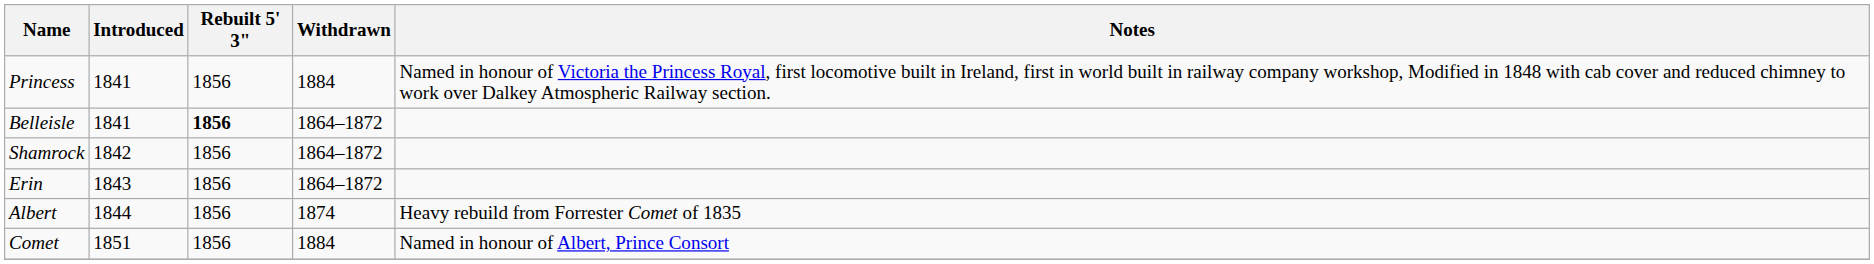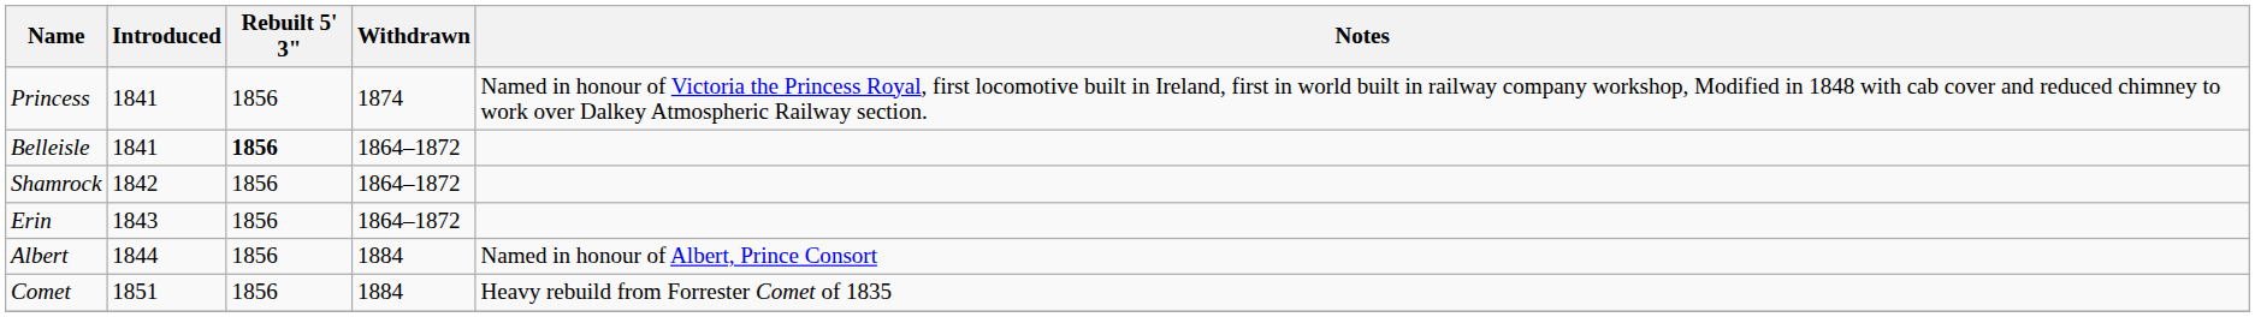 <table class="wikitable">
 <tr>
 <th>Name</th>
 <th>Introduced</th>
 <th>Rebuilt 5' 3"</th>
 <th>Withdrawn</th>
 <th>Notes</th>
 </tr>
 <tr>
 <td><em>Princess</em></td>
 <td>1841</td>
 <td>1856</td>
-<td>1884</td>
+<td>1874</td>
 <td>Named in honour of <a href='#'>Victoria the Princess Royal</a>, first locomotive built in Ireland, first in world built in railway company workshop, Modified in 1848 with cab cover and reduced chimney to work over Dalkey Atmospheric Railway section.</td>
 </tr>
 <tr>
 <td><em>Belleisle</em></td>
 <td>1841</td>
 <td><strong>1856</strong></td>
 <td>1864–1872</td>
 <td></td>
 </tr>
 <tr>
 <td><em>Shamrock</em></td>
 <td>1842</td>
 <td>1856</td>
 <td>1864–1872</td>
 <td></td>
 </tr>
 <tr>
 <td><em>Erin</em></td>
 <td>1843</td>
 <td>1856</td>
 <td>1864–1872</td>
 <td></td>
 </tr>
 <tr>
 <td><em>Albert</em></td>
 <td>1844</td>
 <td>1856</td>
-<td>1874</td>
-<td>Heavy rebuild from Forrester <em>Comet</em> of 1835</td>
+<td>1884</td>
+<td>Named in honour of <a href='#'>Albert, Prince Consort</a></td>
 </tr>
 <tr>
 <td><em>Comet</em></td>
 <td>1851</td>
 <td>1856</td>
 <td>1884</td>
-<td>Named in honour of <a href='#'>Albert, Prince Consort</a></td>
+<td>Heavy rebuild from Forrester <em>Comet</em> of 1835</td>
 </tr>
 <tr>
 </tr>
 </table>
